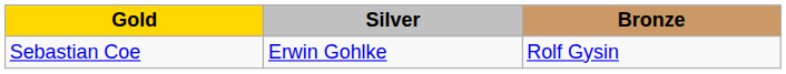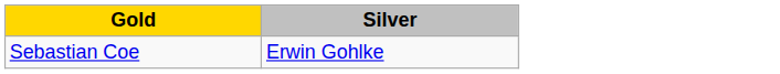 <table class="wikitable" style="text-align:left">
 <tr align="center">
 <td width=200 bgcolor=gold><strong>Gold</strong></td>
 <td width=200 bgcolor=silver><strong>Silver</strong></td>
-<td width=200 bgcolor=CC9966><strong>Bronze</strong></td>
 </tr>
 <tr>
 <td><a href='#'>Sebastian Coe</a><br><em></em></td>
 <td><a href='#'>Erwin Gohlke</a><br><em></em></td>
-<td><a href='#'>Rolf Gysin</a><br><em></em></td>
 </tr>
 </table>
